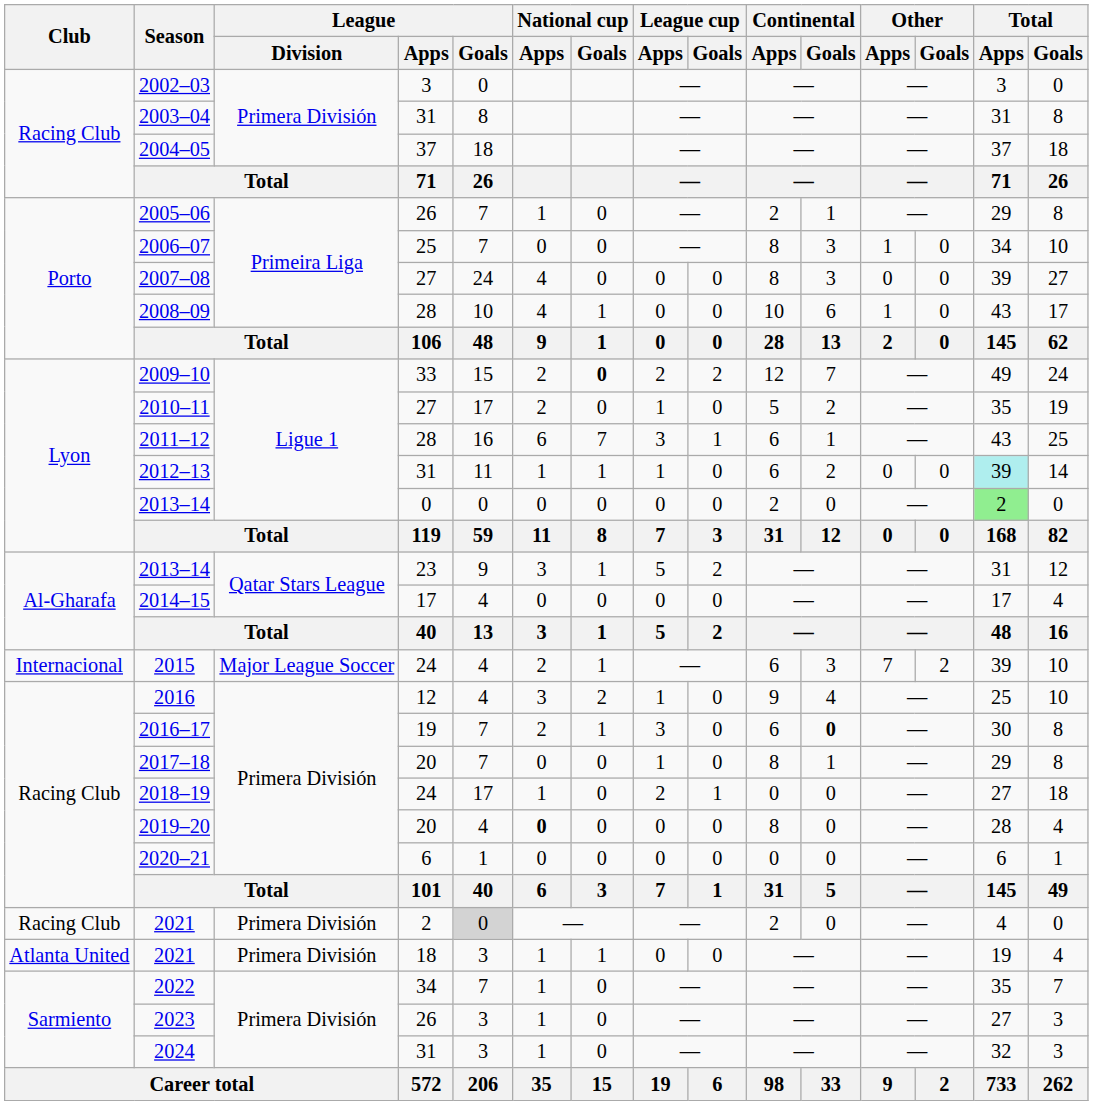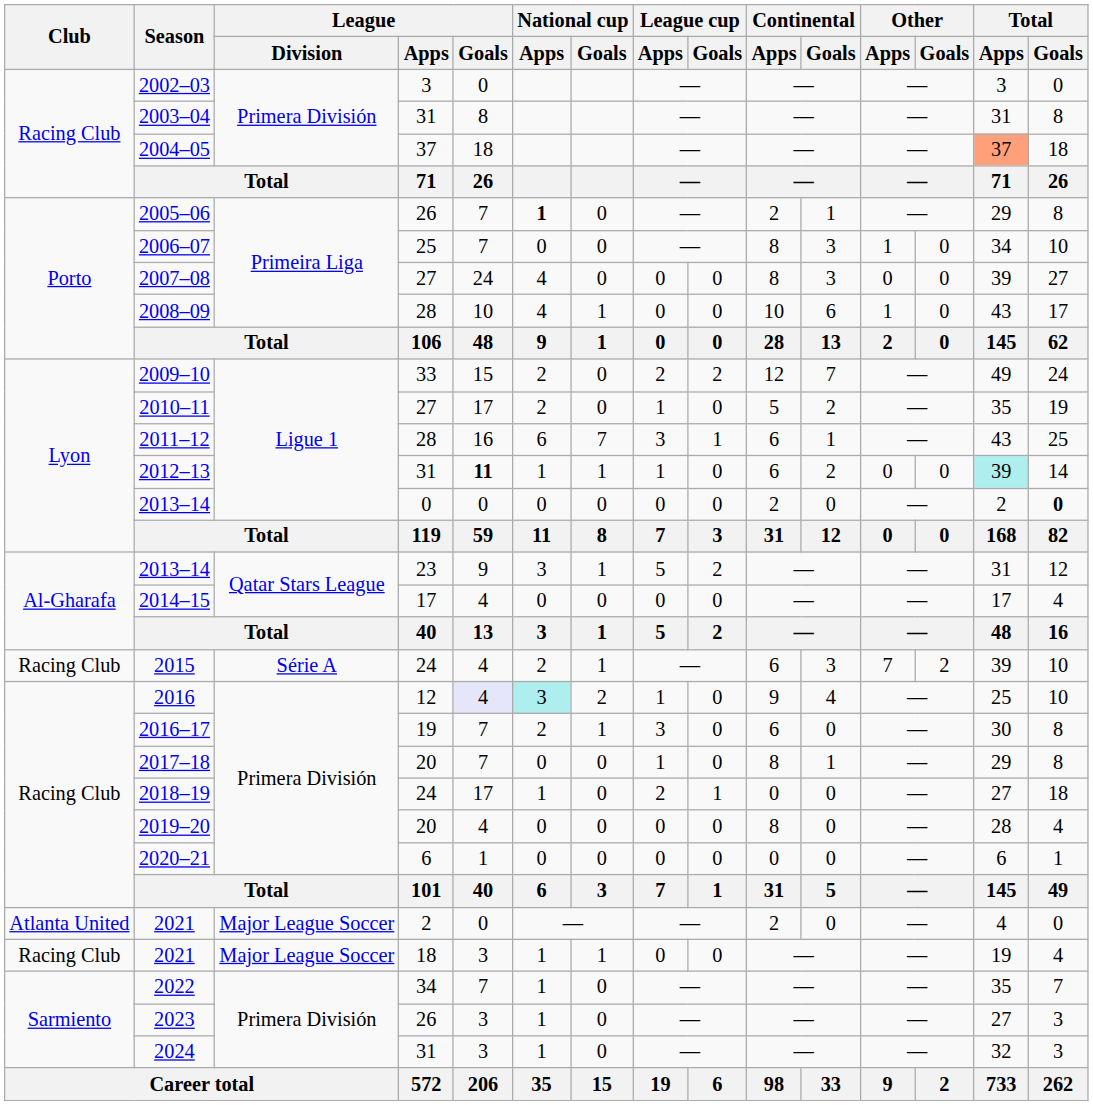 <table class="wikitable" style="text-align:center">
 <tr>
 <th rowspan="2">Club</th>
 <th rowspan="2">Season</th>
 <th colspan="3">League</th>
 <th colspan="2">National cup</th>
 <th colspan="2">League cup</th>
 <th colspan="2">Continental</th>
 <th colspan="2">Other</th>
 <th colspan="2">Total</th>
 </tr>
 <tr>
 <th>Division</th>
 <th>Apps</th>
 <th>Goals</th>
 <th>Apps</th>
 <th>Goals</th>
 <th>Apps</th>
 <th>Goals</th>
 <th>Apps</th>
 <th>Goals</th>
 <th>Apps</th>
 <th>Goals</th>
 <th>Apps</th>
 <th>Goals</th>
 </tr>
 <tr>
 <td rowspan="4"><a href='#'>Racing Club</a></td>
 <td><a href='#'>2002–03</a></td>
 <td rowspan="3"><a href='#'>Primera División</a></td>
 <td>3</td>
 <td>0</td>
 <td></td>
 <td></td>
 <td colspan="2">—</td>
 <td colspan="2">—</td>
 <td colspan="2">—</td>
 <td>3</td>
 <td>0</td>
 </tr>
 <tr>
 <td><a href='#'>2003–04</a></td>
 <td>31</td>
 <td>8</td>
 <td></td>
 <td></td>
 <td colspan="2">—</td>
 <td colspan="2">—</td>
 <td colspan="2">—</td>
 <td>31</td>
 <td>8</td>
 </tr>
 <tr>
 <td><a href='#'>2004–05</a></td>
 <td>37</td>
 <td>18</td>
 <td></td>
 <td></td>
 <td colspan="2">—</td>
 <td colspan="2">—</td>
 <td colspan="2">—</td>
-<td>37</td>
+<td style="background: lightsalmon;">37</td>
 <td>18</td>
 </tr>
 <tr>
 <th colspan="2">Total</th>
 <th>71</th>
 <th>26</th>
 <th></th>
 <th></th>
 <th colspan="2">—</th>
 <th colspan="2">—</th>
 <th colspan="2">—</th>
 <th>71</th>
 <th>26</th>
 </tr>
 <tr>
 <td rowspan="5"><a href='#'>Porto</a></td>
 <td><a href='#'>2005–06</a></td>
 <td rowspan="4"><a href='#'>Primeira Liga</a></td>
 <td>26</td>
 <td>7</td>
-<td>1</td>
+<td><strong>1</strong></td>
 <td>0</td>
 <td colspan="2">—</td>
 <td>2</td>
 <td>1</td>
 <td colspan="2">—</td>
 <td>29</td>
 <td>8</td>
 </tr>
 <tr>
 <td><a href='#'>2006–07</a></td>
 <td>25</td>
 <td>7</td>
 <td>0</td>
 <td>0</td>
 <td colspan="2">—</td>
 <td>8</td>
 <td>3</td>
 <td>1</td>
 <td>0</td>
 <td>34</td>
 <td>10</td>
 </tr>
 <tr>
 <td><a href='#'>2007–08</a></td>
 <td>27</td>
 <td>24</td>
 <td>4</td>
 <td>0</td>
 <td>0</td>
 <td>0</td>
 <td>8</td>
 <td>3</td>
 <td>0</td>
 <td>0</td>
 <td>39</td>
 <td>27</td>
 </tr>
 <tr>
 <td><a href='#'>2008–09</a></td>
 <td>28</td>
 <td>10</td>
 <td>4</td>
 <td>1</td>
 <td>0</td>
 <td>0</td>
 <td>10</td>
 <td>6</td>
 <td>1</td>
 <td>0</td>
 <td>43</td>
 <td>17</td>
 </tr>
 <tr>
 <th colspan="2">Total</th>
 <th>106</th>
 <th>48</th>
 <th>9</th>
 <th>1</th>
 <th>0</th>
 <th>0</th>
 <th>28</th>
 <th>13</th>
 <th>2</th>
 <th>0</th>
 <th>145</th>
 <th>62</th>
 </tr>
 <tr>
 <td rowspan="6"><a href='#'>Lyon</a></td>
 <td><a href='#'>2009–10</a></td>
 <td rowspan="5"><a href='#'>Ligue 1</a></td>
 <td>33</td>
 <td>15</td>
 <td>2</td>
-<td><strong>0</strong></td>
+<td>0</td>
 <td>2</td>
 <td>2</td>
 <td>12</td>
 <td>7</td>
 <td colspan="2">—</td>
 <td>49</td>
 <td>24</td>
 </tr>
 <tr>
 <td><a href='#'>2010–11</a></td>
 <td>27</td>
 <td>17</td>
 <td>2</td>
 <td>0</td>
 <td>1</td>
 <td>0</td>
 <td>5</td>
 <td>2</td>
 <td colspan="2">—</td>
 <td>35</td>
 <td>19</td>
 </tr>
 <tr>
 <td><a href='#'>2011–12</a></td>
 <td>28</td>
 <td>16</td>
 <td>6</td>
 <td>7</td>
 <td>3</td>
 <td>1</td>
 <td>6</td>
 <td>1</td>
 <td colspan="2">—</td>
 <td>43</td>
 <td>25</td>
 </tr>
 <tr>
 <td><a href='#'>2012–13</a></td>
 <td>31</td>
-<td>11</td>
+<td><strong>11</strong></td>
 <td>1</td>
 <td>1</td>
 <td>1</td>
 <td>0</td>
 <td>6</td>
 <td>2</td>
 <td>0</td>
 <td>0</td>
 <td style="background: paleturquoise;">39</td>
 <td>14</td>
 </tr>
 <tr>
 <td><a href='#'>2013–14</a></td>
 <td>0</td>
 <td>0</td>
 <td>0</td>
 <td>0</td>
 <td>0</td>
 <td>0</td>
 <td>2</td>
 <td>0</td>
 <td colspan="2">—</td>
-<td style="background: lightgreen;">2</td>
-<td>0</td>
+<td>2</td>
+<td><strong>0</strong></td>
 </tr>
 <tr>
 <th colspan="2">Total</th>
 <th>119</th>
 <th>59</th>
 <th>11</th>
 <th>8</th>
 <th>7</th>
 <th>3</th>
 <th>31</th>
 <th>12</th>
 <th>0</th>
 <th>0</th>
 <th>168</th>
 <th>82</th>
 </tr>
 <tr>
 <td rowspan="3"><a href='#'>Al-Gharafa</a></td>
 <td><a href='#'>2013–14</a></td>
 <td rowspan="2"><a href='#'>Qatar Stars League</a></td>
 <td>23</td>
 <td>9</td>
 <td>3</td>
 <td>1</td>
 <td>5</td>
 <td>2</td>
 <td colspan="2">—</td>
 <td colspan="2">—</td>
 <td>31</td>
 <td>12</td>
 </tr>
 <tr>
 <td><a href='#'>2014–15</a></td>
 <td>17</td>
 <td>4</td>
 <td>0</td>
 <td>0</td>
 <td>0</td>
 <td>0</td>
 <td colspan="2">—</td>
 <td colspan="2">—</td>
 <td>17</td>
 <td>4</td>
 </tr>
 <tr>
 <th colspan="2">Total</th>
 <th>40</th>
 <th>13</th>
 <th>3</th>
 <th>1</th>
 <th>5</th>
 <th>2</th>
 <th colspan="2">—</th>
 <th colspan="2">—</th>
 <th>48</th>
 <th>16</th>
 </tr>
 <tr>
-<td><a href='#'>Internacional</a></td>
+<td>Racing Club</td>
 <td><a href='#'>2015</a></td>
-<td><a href='#'>Major League Soccer</a></td>
+<td><a href='#'>Série A</a></td>
 <td>24</td>
 <td>4</td>
 <td>2</td>
 <td>1</td>
 <td colspan="2">—</td>
 <td>6</td>
 <td>3</td>
 <td>7</td>
 <td>2</td>
 <td>39</td>
 <td>10</td>
 </tr>
 <tr>
 <td rowspan="7">Racing Club</td>
 <td><a href='#'>2016</a></td>
 <td rowspan="6">Primera División</td>
 <td>12</td>
-<td>4</td>
-<td>3</td>
+<td style="background: lavender;">4</td>
+<td style="background: paleturquoise;">3</td>
 <td>2</td>
 <td>1</td>
 <td>0</td>
 <td>9</td>
 <td>4</td>
 <td colspan="2">—</td>
 <td>25</td>
 <td>10</td>
 </tr>
 <tr>
 <td><a href='#'>2016–17</a></td>
 <td>19</td>
 <td>7</td>
 <td>2</td>
 <td>1</td>
 <td>3</td>
 <td>0</td>
 <td>6</td>
-<td><strong>0</strong></td>
+<td>0</td>
 <td colspan="2">—</td>
 <td>30</td>
 <td>8</td>
 </tr>
 <tr>
 <td><a href='#'>2017–18</a></td>
 <td>20</td>
 <td>7</td>
 <td>0</td>
 <td>0</td>
 <td>1</td>
 <td>0</td>
 <td>8</td>
 <td>1</td>
 <td colspan="2">—</td>
 <td>29</td>
 <td>8</td>
 </tr>
 <tr>
 <td><a href='#'>2018–19</a></td>
 <td>24</td>
 <td>17</td>
 <td>1</td>
 <td>0</td>
 <td>2</td>
 <td>1</td>
 <td>0</td>
 <td>0</td>
 <td colspan="2">—</td>
 <td>27</td>
 <td>18</td>
 </tr>
 <tr>
 <td><a href='#'>2019–20</a></td>
 <td>20</td>
 <td>4</td>
-<td><strong>0</strong></td>
+<td>0</td>
 <td>0</td>
 <td>0</td>
 <td>0</td>
 <td>8</td>
 <td>0</td>
 <td colspan="2">—</td>
 <td>28</td>
 <td>4</td>
 </tr>
 <tr>
 <td><a href='#'>2020–21</a></td>
 <td>6</td>
 <td>1</td>
 <td>0</td>
 <td>0</td>
 <td>0</td>
 <td>0</td>
 <td>0</td>
 <td>0</td>
 <td colspan="2">—</td>
 <td>6</td>
 <td>1</td>
 </tr>
 <tr>
 <th colspan="2">Total</th>
 <th>101</th>
 <th>40</th>
 <th>6</th>
 <th>3</th>
 <th>7</th>
 <th>1</th>
 <th>31</th>
 <th>5</th>
 <th colspan="2">—</th>
 <th>145</th>
 <th>49</th>
 </tr>
 <tr>
-<td>Racing Club</td>
+<td><a href='#'>Atlanta United</a></td>
 <td><a href='#'>2021</a></td>
-<td>Primera División</td>
+<td><a href='#'>Major League Soccer</a></td>
 <td>2</td>
-<td style="background: lightgrey;">0</td>
+<td>0</td>
 <td colspan="2">—</td>
 <td colspan="2">—</td>
 <td>2</td>
 <td>0</td>
 <td colspan="2">—</td>
 <td>4</td>
 <td>0</td>
 </tr>
 <tr>
-<td><a href='#'>Atlanta United</a></td>
+<td>Racing Club</td>
 <td><a href='#'>2021</a></td>
-<td>Primera División</td>
+<td><a href='#'>Major League Soccer</a></td>
 <td>18</td>
 <td>3</td>
 <td>1</td>
 <td>1</td>
 <td>0</td>
 <td>0</td>
 <td colspan="2">—</td>
 <td colspan="2">—</td>
 <td>19</td>
 <td>4</td>
 </tr>
 <tr>
 <td rowspan="3"><a href='#'>Sarmiento</a></td>
 <td><a href='#'>2022</a></td>
 <td rowspan="3">Primera División</td>
 <td>34</td>
 <td>7</td>
 <td>1</td>
 <td>0</td>
 <td colspan="2">—</td>
 <td colspan="2">—</td>
 <td colspan="2">—</td>
 <td>35</td>
 <td>7</td>
 </tr>
 <tr>
 <td><a href='#'>2023</a></td>
 <td>26</td>
 <td>3</td>
 <td>1</td>
 <td>0</td>
 <td colspan="2">—</td>
 <td colspan="2">—</td>
 <td colspan="2">—</td>
 <td>27</td>
 <td>3</td>
 </tr>
 <tr>
 <td><a href='#'>2024</a></td>
 <td>31</td>
 <td>3</td>
 <td>1</td>
 <td>0</td>
 <td colspan="2">—</td>
 <td colspan="2">—</td>
 <td colspan="2">—</td>
 <td>32</td>
 <td>3</td>
 </tr>
 <tr>
 <th colspan="3">Career total</th>
 <th>572</th>
 <th>206</th>
 <th>35</th>
 <th>15</th>
 <th>19</th>
 <th>6</th>
 <th>98</th>
 <th>33</th>
 <th>9</th>
 <th>2</th>
 <th>733</th>
 <th>262</th>
 </tr>
 </table>
